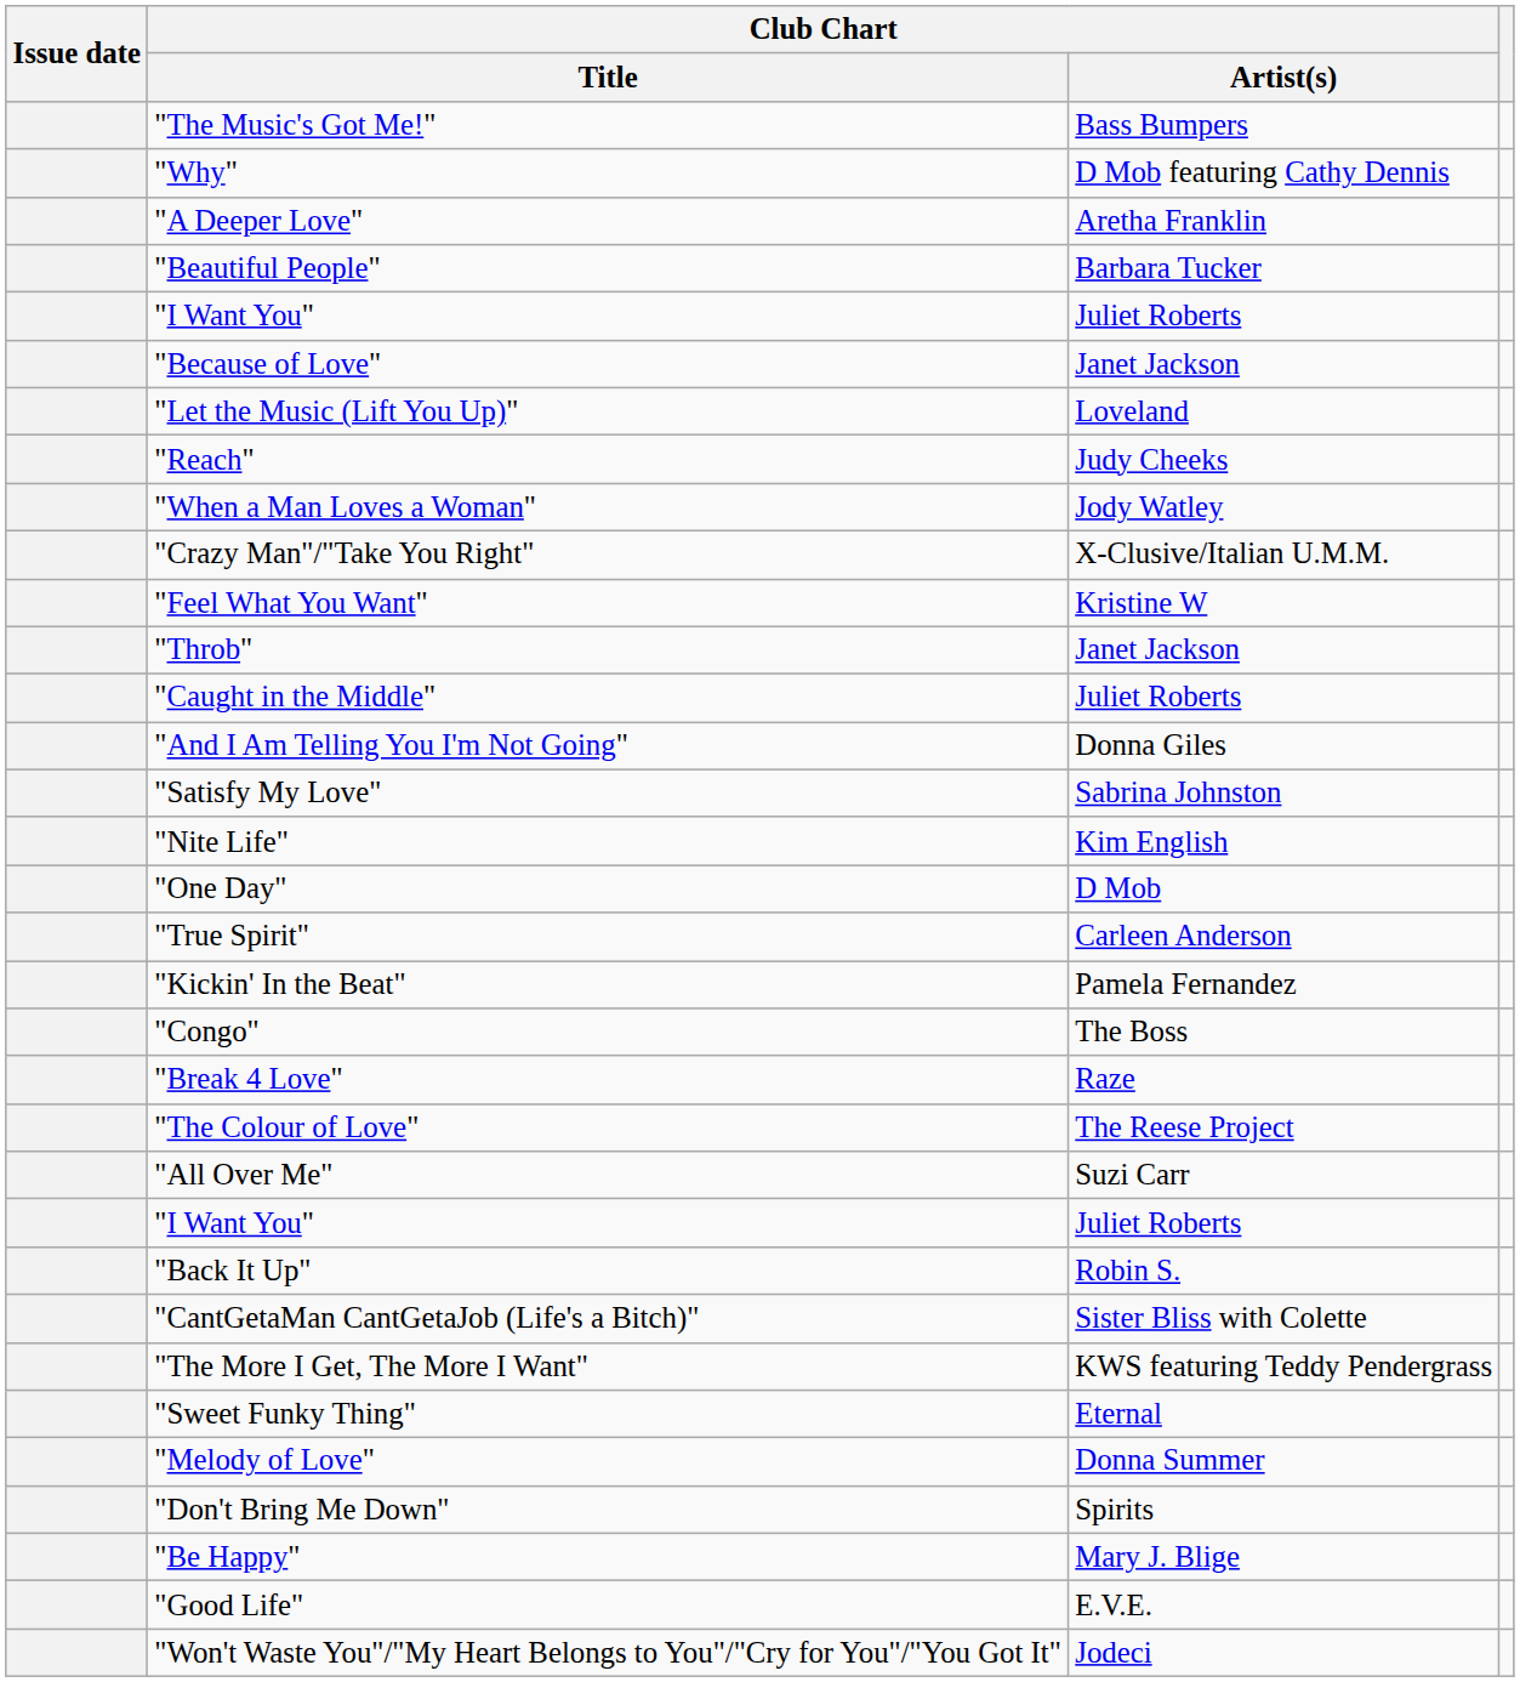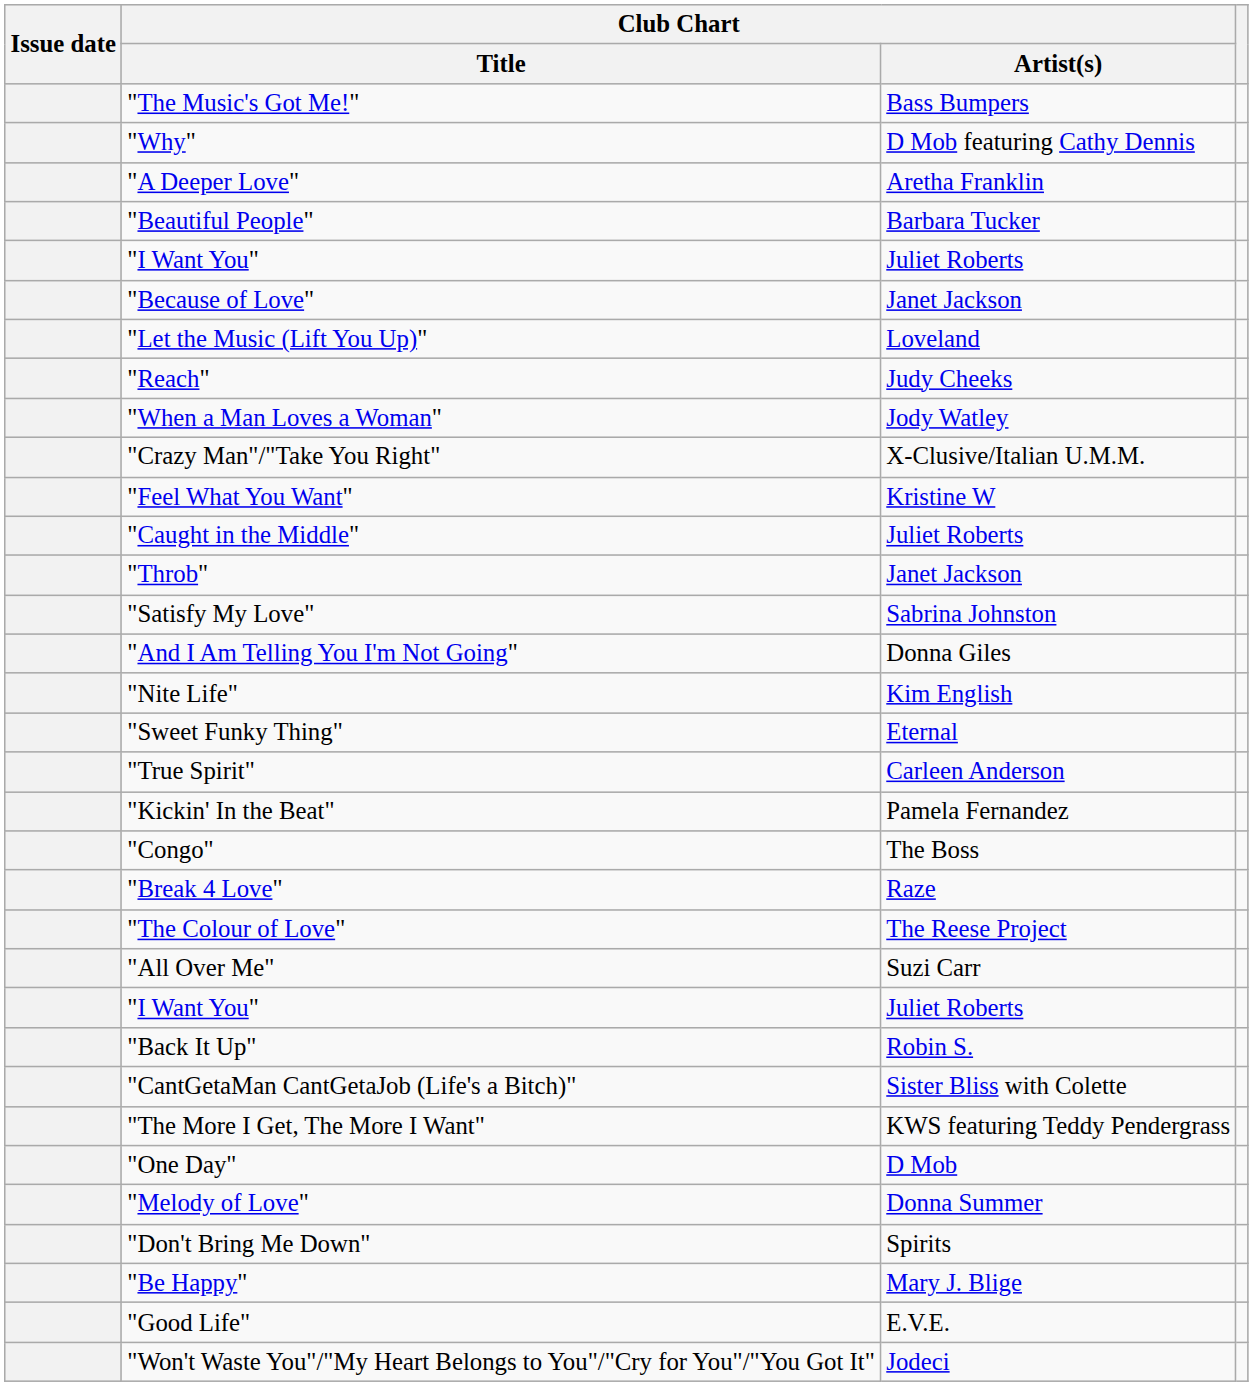 <table class="wikitable sortable plainrowheaders">
 <tr>
 <th scope=col rowspan=2>Issue date</th>
 <th scope=col colspan=2>Club Chart</th>
 <th scope=col rowspan=2 class=unsortable></th>
 </tr>
 <tr>
 <th scope=col>Title</th>
 <th scope=col>Artist(s)</th>
 </tr>
 <tr>
 <th scope=row></th>
 <td rowspan="1">"<a href='#'>The Music's Got Me!</a>"</td>
 <td rowspan="1"><a href='#'>Bass Bumpers</a></td>
 <td></td>
 </tr>
 <tr>
 <th scope=row></th>
 <td rowspan="1">"<a href='#'>Why</a>"</td>
 <td rowspan="1"><a href='#'>D Mob</a> featuring <a href='#'>Cathy Dennis</a></td>
 <td></td>
 </tr>
 <tr>
 <th scope=row></th>
 <td rowspan="1">"<a href='#'>A Deeper Love</a>"</td>
 <td rowspan="1"><a href='#'>Aretha Franklin</a></td>
 <td></td>
 </tr>
 <tr>
 <th scope=row></th>
 <td rowspan="1">"<a href='#'>Beautiful People</a>"</td>
 <td rowspan="1"><a href='#'>Barbara Tucker</a></td>
 <td></td>
 </tr>
 <tr>
 <th scope=row></th>
 <td rowspan="1">"<a href='#'>I Want You</a>"</td>
 <td rowspan="1"><a href='#'>Juliet Roberts</a></td>
 <td></td>
 </tr>
 <tr>
 <th scope=row></th>
 <td rowspan="1">"<a href='#'>Because of Love</a>"</td>
 <td rowspan="1"><a href='#'>Janet Jackson</a></td>
 <td></td>
 </tr>
 <tr>
 <th scope=row></th>
 <td rowspan="1">"<a href='#'>Let the Music (Lift You Up)</a>"</td>
 <td rowspan="1"><a href='#'>Loveland</a></td>
 <td></td>
 </tr>
 <tr>
 <th scope=row></th>
 <td rowspan="1">"<a href='#'>Reach</a>"</td>
 <td rowspan="1"><a href='#'>Judy Cheeks</a></td>
 <td></td>
 </tr>
 <tr>
 <th scope=row></th>
 <td rowspan="1">"<a href='#'>When a Man Loves a Woman</a>"</td>
 <td rowspan="1"><a href='#'>Jody Watley</a></td>
 <td></td>
 </tr>
 <tr>
 <th scope=row></th>
 <td rowspan="1">"Crazy Man"/"Take You Right"</td>
 <td rowspan="1">X-Clusive/Italian U.M.M.</td>
 <td></td>
 </tr>
 <tr>
 <th scope=row></th>
 <td rowspan="1">"<a href='#'>Feel What You Want</a>"</td>
 <td rowspan="1"><a href='#'>Kristine W</a></td>
 <td></td>
 </tr>
 <tr>
 <th scope=row></th>
+<td rowspan="1">"<a href='#'>Caught in the Middle</a>"</td>
+<td rowspan="1"><a href='#'>Juliet Roberts</a></td>
+<td></td>
+</tr>
+<tr>
+<th scope=row></th>
 <td rowspan="1">"<a href='#'>Throb</a>"</td>
 <td rowspan="1"><a href='#'>Janet Jackson</a></td>
 <td></td>
 </tr>
 <tr>
 <th scope=row></th>
-<td rowspan="1">"<a href='#'>Caught in the Middle</a>"</td>
-<td rowspan="1"><a href='#'>Juliet Roberts</a></td>
+<td rowspan="1">"Satisfy My Love"</td>
+<td rowspan="1"><a href='#'>Sabrina Johnston</a></td>
 <td></td>
 </tr>
 <tr>
 <th scope=row></th>
 <td rowspan="1">"<a href='#'>And I Am Telling You I'm Not Going</a>"</td>
 <td rowspan="1">Donna Giles</td>
 <td></td>
 </tr>
 <tr>
 <th scope=row></th>
-<td rowspan="1">"Satisfy My Love"</td>
-<td rowspan="1"><a href='#'>Sabrina Johnston</a></td>
-<td></td>
-</tr>
-<tr>
-<th scope=row></th>
 <td rowspan="1">"Nite Life"</td>
 <td rowspan="1"><a href='#'>Kim English</a></td>
 <td></td>
 </tr>
 <tr>
 <th scope=row></th>
-<td rowspan="1">"One Day"</td>
-<td rowspan="1"><a href='#'>D Mob</a></td>
+<td rowspan="1">"Sweet Funky Thing"</td>
+<td rowspan="1"><a href='#'>Eternal</a></td>
 <td></td>
 </tr>
 <tr>
 <th scope=row></th>
 <td rowspan="1">"True Spirit"</td>
 <td rowspan="1"><a href='#'>Carleen Anderson</a></td>
 <td></td>
 </tr>
 <tr>
 <th scope=row></th>
 <td rowspan="1">"Kickin' In the Beat"</td>
 <td rowspan="1">Pamela Fernandez</td>
 <td></td>
 </tr>
 <tr>
 <th scope=row></th>
 <td rowspan="1">"Congo"</td>
 <td rowspan="1">The Boss</td>
 <td></td>
 </tr>
 <tr>
 <th scope=row></th>
 <td rowspan="1">"<a href='#'>Break 4 Love</a>"</td>
 <td rowspan="1"><a href='#'>Raze</a></td>
 <td></td>
 </tr>
 <tr>
 <th scope=row></th>
 <td rowspan="1">"<a href='#'>The Colour of Love</a>"</td>
 <td rowspan="1"><a href='#'>The Reese Project</a></td>
 <td></td>
 </tr>
 <tr>
 <th scope=row></th>
 <td rowspan="1">"All Over Me"</td>
 <td rowspan="1">Suzi Carr</td>
 <td></td>
 </tr>
 <tr>
 <th scope=row></th>
 <td rowspan="1">"<a href='#'>I Want You</a>"</td>
 <td rowspan="1"><a href='#'>Juliet Roberts</a></td>
 <td></td>
 </tr>
 <tr>
 <th scope=row></th>
 <td rowspan="1">"Back It Up"</td>
 <td rowspan="1"><a href='#'>Robin S.</a></td>
 <td></td>
 </tr>
 <tr>
 <th scope=row></th>
 <td rowspan="1">"CantGetaMan CantGetaJob (Life's a Bitch)"</td>
 <td rowspan="1"><a href='#'>Sister Bliss</a> with Colette</td>
 <td></td>
 </tr>
 <tr>
 <th scope=row></th>
 <td rowspan="1">"The More I Get, The More I Want"</td>
 <td rowspan="1">KWS featuring Teddy Pendergrass</td>
 <td></td>
 </tr>
 <tr>
 <th scope=row></th>
-<td rowspan="1">"Sweet Funky Thing"</td>
-<td rowspan="1"><a href='#'>Eternal</a></td>
+<td rowspan="1">"One Day"</td>
+<td rowspan="1"><a href='#'>D Mob</a></td>
 <td></td>
 </tr>
 <tr>
 <th scope=row></th>
 <td rowspan="1">"<a href='#'>Melody of Love</a>"</td>
 <td rowspan="1"><a href='#'>Donna Summer</a></td>
 <td></td>
 </tr>
 <tr>
 <th scope=row></th>
 <td rowspan="1">"Don't Bring Me Down"</td>
 <td rowspan="1">Spirits</td>
 <td></td>
 </tr>
 <tr>
 <th scope=row></th>
 <td rowspan="1">"<a href='#'>Be Happy</a>"</td>
 <td rowspan="1"><a href='#'>Mary J. Blige</a></td>
 <td></td>
 </tr>
 <tr>
 <th scope=row></th>
 <td rowspan="1">"Good Life"</td>
 <td rowspan="1">E.V.E.</td>
 <td></td>
 </tr>
 <tr>
 <th scope=row></th>
 <td rowspan="1">"Won't Waste You"/"My Heart Belongs to You"/"Cry for You"/"You Got It"</td>
 <td rowspan="1"><a href='#'>Jodeci</a></td>
 <td></td>
 </tr>
 </table>
